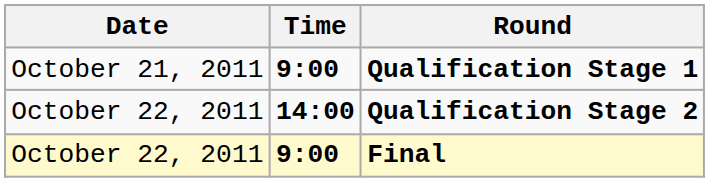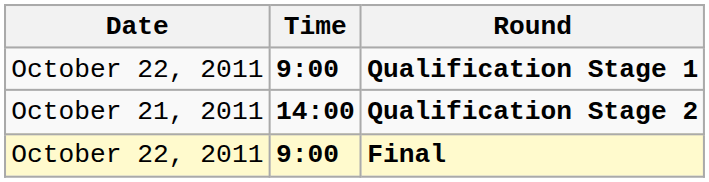 <table class="wikitable">
 <tr>
 <th>Date</th>
 <th>Time</th>
 <th>Round</th>
 </tr>
 <tr>
-<td>October 21, 2011</td>
+<td>October 22, 2011</td>
 <td><strong>9:00</strong></td>
 <td><strong>Qualification Stage 1</strong></td>
 </tr>
 <tr>
-<td>October 22, 2011</td>
+<td>October 21, 2011</td>
 <td><strong>14:00</strong></td>
 <td><strong>Qualification Stage 2</strong></td>
 </tr>
 <tr style=background:lemonchiffon>
 <td>October 22, 2011</td>
 <td><strong>9:00</strong></td>
 <td><strong>Final</strong></td>
 </tr>
 </table>
